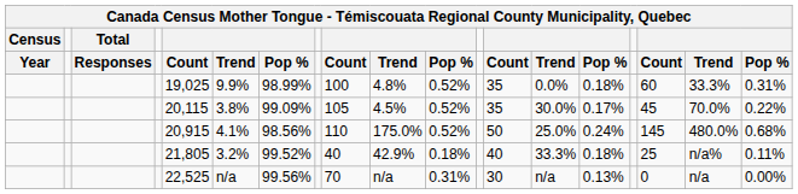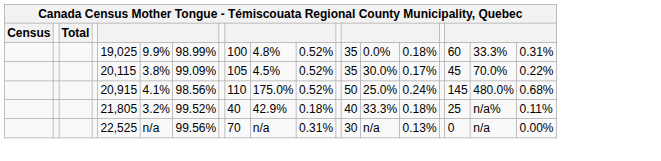 <table class="wikitable">
 <tr>
 <th colspan="19">Canada Census Mother Tongue - Témiscouata Regional County Municipality, Quebec</th>
 </tr>
 <tr>
 <th>Census</th>
 <td></td>
 <th>Total</th>
 <td colspan="1"></td>
 <th colspan="3"></th>
 <td colspan="1"></td>
 <th colspan="3"></th>
 <td colspan="1"></td>
 <th colspan="3"></th>
 <td colspan="1"></td>
 <th colspan="3"></th>
-</tr>
-<tr>
-<th>Year</th>
-<td></td>
-<th>Responses</th>
-<td></td>
-<th>Count</th>
-<th>Trend</th>
-<th>Pop %</th>
-<td></td>
-<th>Count</th>
-<th>Trend</th>
-<th>Pop %</th>
-<td></td>
-<th>Count</th>
-<th>Trend</th>
-<th>Pop %</th>
-<td></td>
-<th>Count</th>
-<th>Trend</th>
-<th>Pop %</th>
 </tr>
 <tr>
 <td></td>
 <td></td>
 <td></td>
 <td></td>
 <td>19,025</td>
 <td> 9.9%</td>
 <td>98.99%</td>
 <td></td>
 <td>100</td>
 <td> 4.8%</td>
 <td>0.52%</td>
 <td></td>
 <td>35</td>
 <td> 0.0%</td>
 <td>0.18%</td>
 <td></td>
 <td>60</td>
 <td> 33.3%</td>
 <td>0.31%</td>
 </tr>
 <tr>
 <td></td>
 <td></td>
 <td></td>
 <td></td>
 <td>20,115</td>
 <td> 3.8%</td>
 <td>99.09%</td>
 <td></td>
 <td>105</td>
 <td> 4.5%</td>
 <td>0.52%</td>
 <td></td>
 <td>35</td>
 <td> 30.0%</td>
 <td>0.17%</td>
 <td></td>
 <td>45</td>
 <td> 70.0%</td>
 <td>0.22%</td>
 </tr>
 <tr>
 <td></td>
 <td></td>
 <td></td>
 <td></td>
 <td>20,915</td>
 <td> 4.1%</td>
 <td>98.56%</td>
 <td></td>
 <td>110</td>
 <td> 175.0%</td>
 <td>0.52%</td>
 <td></td>
 <td>50</td>
 <td> 25.0%</td>
 <td>0.24%</td>
 <td></td>
 <td>145</td>
 <td> 480.0%</td>
 <td>0.68%</td>
 </tr>
 <tr>
 <td></td>
 <td></td>
 <td></td>
 <td></td>
 <td>21,805</td>
 <td> 3.2%</td>
 <td>99.52%</td>
 <td></td>
 <td>40</td>
 <td> 42.9%</td>
 <td>0.18%</td>
 <td></td>
 <td>40</td>
 <td> 33.3%</td>
 <td>0.18%</td>
 <td></td>
 <td>25</td>
 <td> n/a%</td>
 <td>0.11%</td>
 </tr>
 <tr>
 <td></td>
 <td></td>
 <td></td>
 <td></td>
 <td>22,525</td>
 <td>n/a</td>
 <td>99.56%</td>
 <td></td>
 <td>70</td>
 <td>n/a</td>
 <td>0.31%</td>
 <td></td>
 <td>30</td>
 <td>n/a</td>
 <td>0.13%</td>
 <td></td>
 <td>0</td>
 <td>n/a</td>
 <td>0.00%</td>
 </tr>
 </table>
